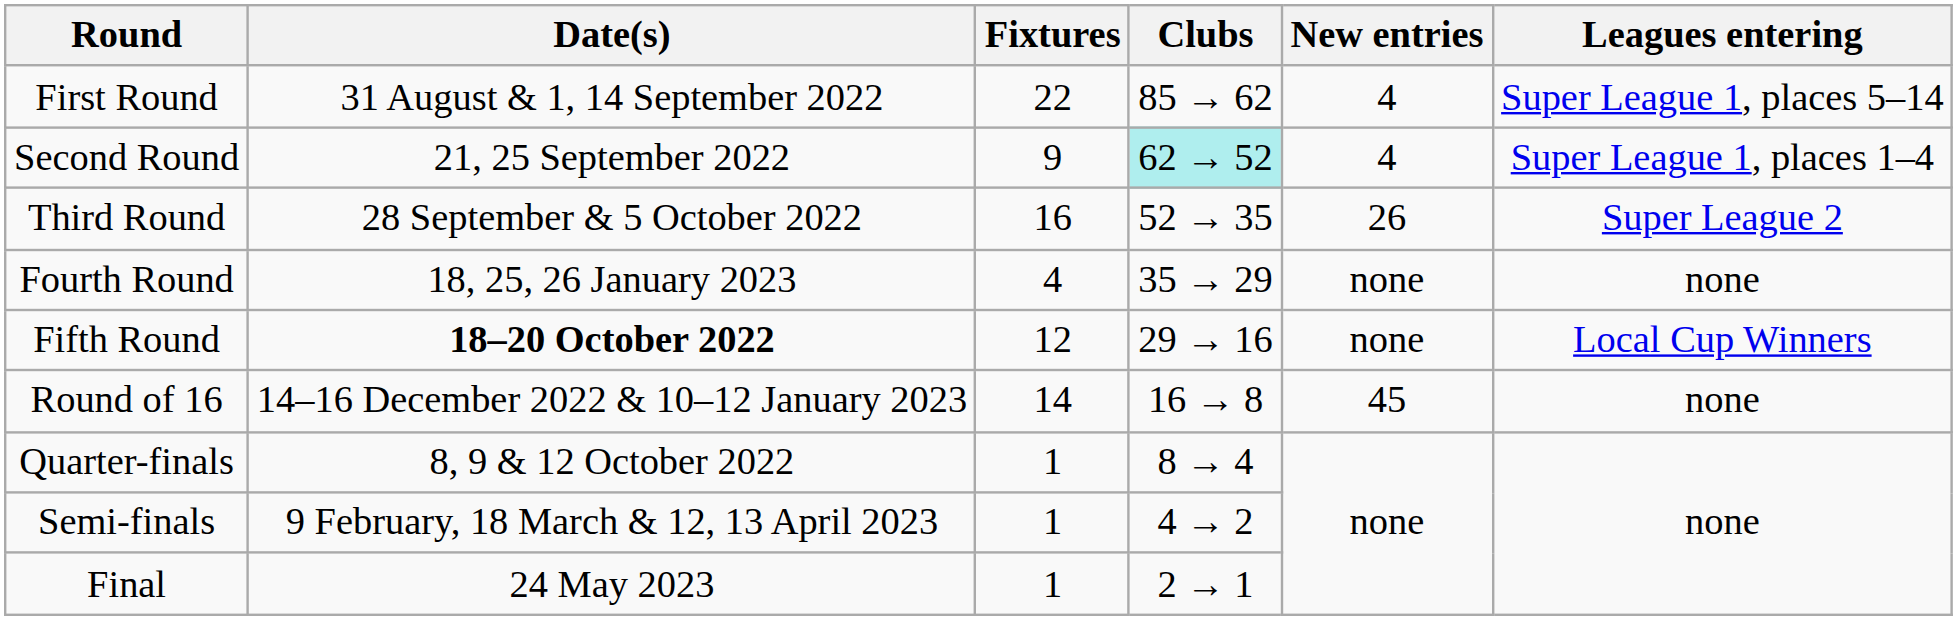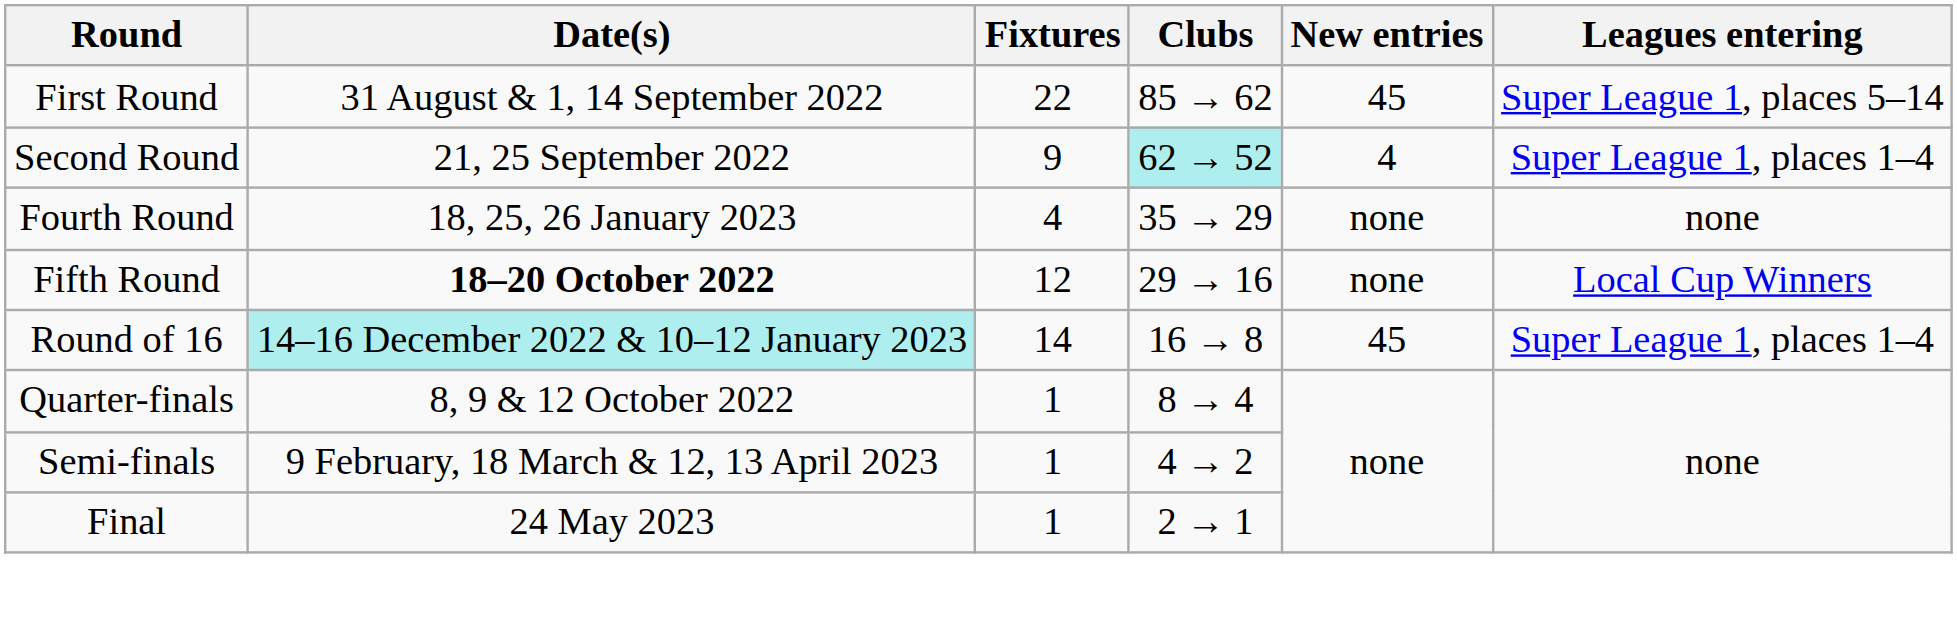 <table class="wikitable" style="text-align:center">
 <tr>
 <th>Round</th>
 <th>Date(s)</th>
 <th>Fixtures</th>
 <th>Clubs</th>
 <th>New entries</th>
 <th>Leagues entering</th>
 </tr>
 <tr>
 <td>First Round</td>
 <td>31 August & 1, 14 September 2022</td>
 <td>22</td>
 <td>85 → 62</td>
-<td>4</td>
+<td>45</td>
 <td><a href='#'>Super League 1</a>, places 5–14</td>
 </tr>
 <tr>
 <td>Second Round</td>
 <td>21, 25 September 2022</td>
 <td>9</td>
 <td style="background: paleturquoise;">62 → 52</td>
 <td>4</td>
 <td><a href='#'>Super League 1</a>, places 1–4</td>
-</tr>
-<tr>
-<td>Third Round</td>
-<td>28 September & 5 October 2022</td>
-<td>16</td>
-<td>52 → 35</td>
-<td>26</td>
-<td><a href='#'>Super League 2</a></td>
 </tr>
 <tr>
 <td>Fourth Round</td>
 <td>18, 25, 26 January 2023</td>
 <td>4</td>
 <td>35 → 29</td>
 <td>none</td>
 <td>none</td>
 </tr>
 <tr>
 <td>Fifth Round</td>
 <td><strong>18–20 October 2022</strong></td>
 <td>12</td>
 <td>29 → 16</td>
 <td>none</td>
 <td><a href='#'>Local Cup Winners</a></td>
 </tr>
 <tr>
 <td>Round of 16</td>
-<td>14–16 December 2022 & 10–12 January 2023</td>
+<td style="background: paleturquoise;">14–16 December 2022 & 10–12 January 2023</td>
 <td>14</td>
 <td>16 → 8</td>
 <td>45</td>
-<td>none</td>
+<td><a href='#'>Super League 1</a>, places 1–4</td>
 </tr>
 <tr>
 <td>Quarter-finals</td>
 <td>8, 9 & 12 October 2022</td>
 <td>1</td>
 <td>8 → 4</td>
 <td rowspan=3>none</td>
 <td rowspan=3>none</td>
 </tr>
 <tr>
 <td>Semi-finals</td>
 <td>9 February, 18 March & 12, 13 April 2023</td>
 <td>1</td>
 <td>4 → 2</td>
 </tr>
 <tr>
 <td>Final</td>
 <td>24 May 2023</td>
 <td>1</td>
 <td>2 → 1</td>
 </tr>
 </table>
